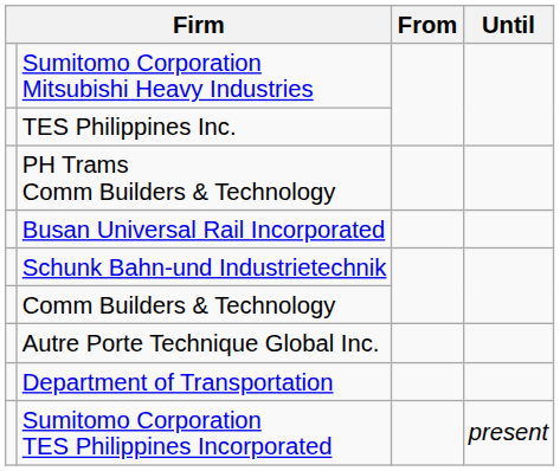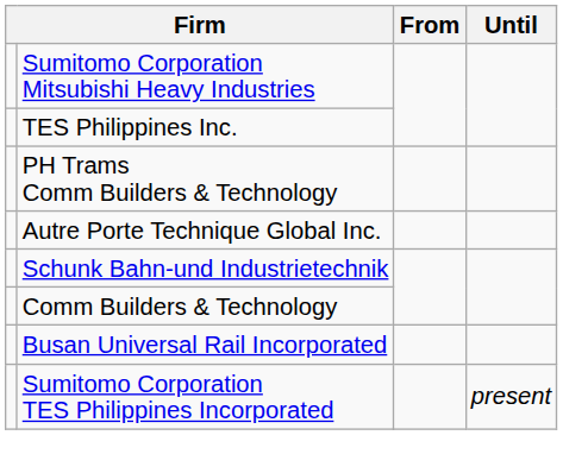 <table class="wikitable floatright collapsible collapsed" style="font-size:95%; border: none;">
 <tr>
 <th colspan=2>Firm</th>
 <th>From</th>
 <th>Until</th>
 </tr>
 <tr>
 <td></td>
 <td><a href='#'>Sumitomo Corporation</a><br><a href='#'>Mitsubishi Heavy Industries</a></td>
 <td rowspan="2"></td>
 <td rowspan="2"></td>
 </tr>
 <tr>
 <td></td>
 <td>TES Philippines Inc.</td>
 </tr>
 <tr>
 <td></td>
 <td>PH Trams<br>Comm Builders & Technology</td>
 <td></td>
 <td></td>
 </tr>
 <tr>
-<td><br></td>
-<td><a href='#'>Busan Universal Rail Incorporated</a></td>
+<td></td>
+<td>Autre Porte Technique Global Inc.</td>
 <td></td>
 <td></td>
 </tr>
 <tr>
 <td></td>
 <td><a href='#'>Schunk Bahn-und Industrietechnik</a></td>
 <td rowspan="2"></td>
 <td rowspan="2"></td>
 </tr>
 <tr>
 <td></td>
 <td>Comm Builders & Technology</td>
 </tr>
 <tr>
-<td></td>
-<td>Autre Porte Technique Global Inc.</td>
-<td></td>
-<td></td>
-</tr>
-<tr>
-<td></td>
-<td><a href='#'>Department of Transportation</a></td>
+<td><br></td>
+<td><a href='#'>Busan Universal Rail Incorporated</a></td>
 <td></td>
 <td></td>
 </tr>
 <tr>
 <td> <br> </td>
 <td><a href='#'>Sumitomo Corporation</a><br><a href='#'>TES Philippines Incorporated</a></td>
 <td rowspan="2"></td>
 <td rowspan="2"><em>present</em></td>
 </tr>
 <tr>
 </tr>
 </table>
